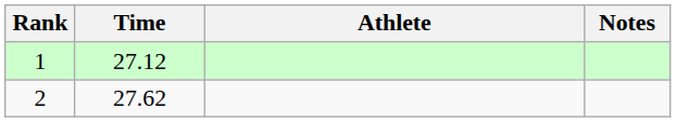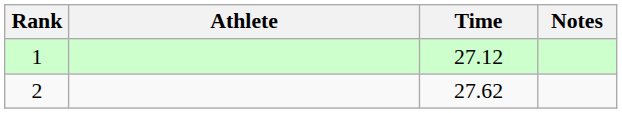 <table class="wikitable" style="text-align:center">
 <tr>
 <th width=40>Rank</th>
+<th width=250>Athlete</th>
 <th width=80>Time</th>
-<th width=250>Athlete</th>
 <th width=50>Notes</th>
 </tr>
 <tr bgcolor=ccffcc>
 <td>1</td>
+<td align=left></td>
 <td>27.12</td>
-<td align=left></td>
 <td></td>
 </tr>
 <tr>
 <td>2</td>
+<td align=left></td>
 <td>27.62</td>
-<td align=left></td>
 <td></td>
 </tr>
 </table>
